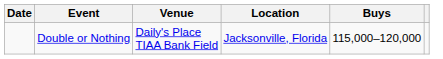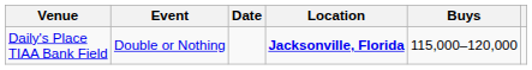 <table class="wikitable">
 <tr>
+<th>Venue</th>
+<th>Event</th>
 <th>Date</th>
-<th>Event</th>
-<th>Venue</th>
 <th>Location</th>
 <th>Buys</th>
 <th></th>
 </tr>
 <tr>
+<td><a href='#'>Daily's Place</a><br><a href='#'>TIAA Bank Field</a></td>
+<td><a href='#'>Double or Nothing</a></td>
 <td></td>
-<td><a href='#'>Double or Nothing</a></td>
-<td><a href='#'>Daily's Place</a><br><a href='#'>TIAA Bank Field</a></td>
-<td><a href='#'>Jacksonville, Florida</a></td>
+<td><strong><a href='#'>Jacksonville, Florida</a></strong></td>
 <td>115,000–120,000</td>
 <td></td>
 </tr>
 </table>
